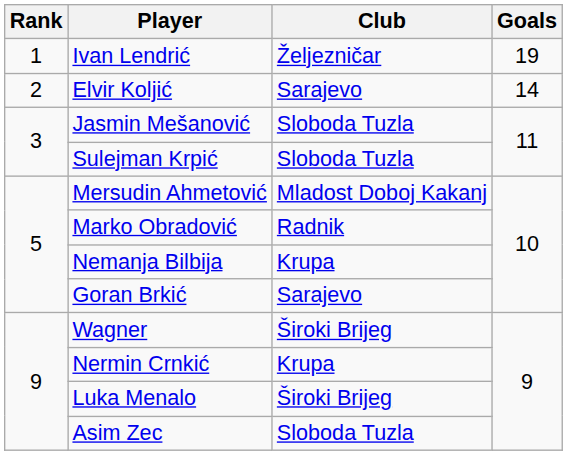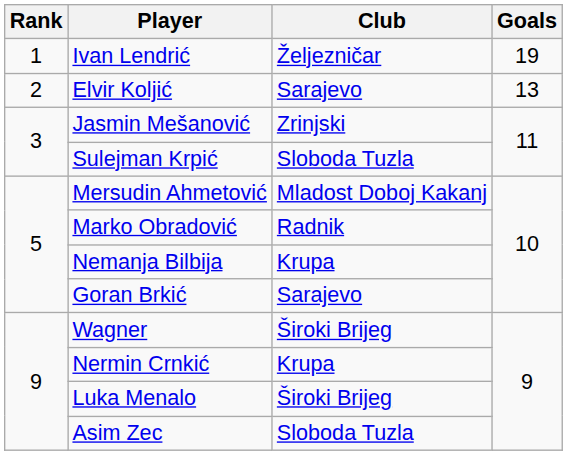 <table class="wikitable" style="text-align:center">
 <tr>
 <th>Rank</th>
 <th>Player</th>
 <th>Club</th>
 <th>Goals</th>
 </tr>
 <tr>
 <td>1</td>
 <td align="left"> <a href='#'>Ivan Lendrić</a></td>
 <td align="left"><a href='#'>Željezničar</a></td>
 <td>19</td>
 </tr>
 <tr>
 <td>2</td>
 <td align="left"> <a href='#'>Elvir Koljić</a></td>
 <td align="left"><a href='#'>Sarajevo</a></td>
-<td>14</td>
+<td>13</td>
 </tr>
 <tr>
 <td rowspan=2>3</td>
 <td align="left"> <a href='#'>Jasmin Mešanović</a></td>
-<td align="left"><a href='#'>Sloboda Tuzla</a></td>
+<td align="left"><a href='#'>Zrinjski</a></td>
 <td rowspan=2>11</td>
 </tr>
 <tr>
 <td align="left"> <a href='#'>Sulejman Krpić</a></td>
 <td align="left"><a href='#'>Sloboda Tuzla</a></td>
 </tr>
 <tr>
 <td rowspan=4>5</td>
 <td align="left"> <a href='#'>Mersudin Ahmetović</a></td>
 <td align="left"><a href='#'>Mladost Doboj Kakanj</a></td>
 <td rowspan=4>10</td>
 </tr>
 <tr>
 <td align="left"> <a href='#'>Marko Obradović</a></td>
 <td align="left"><a href='#'>Radnik</a></td>
 </tr>
 <tr>
 <td align="left"> <a href='#'>Nemanja Bilbija</a></td>
 <td align="left"><a href='#'>Krupa</a></td>
 </tr>
 <tr>
 <td align="left"> <a href='#'>Goran Brkić</a></td>
 <td align="left"><a href='#'>Sarajevo</a></td>
 </tr>
 <tr>
 <td rowspan=4>9</td>
 <td align="left"> <a href='#'>Wagner</a></td>
 <td align="left"><a href='#'>Široki Brijeg</a></td>
 <td rowspan=4>9</td>
 </tr>
 <tr>
 <td align="left"> <a href='#'>Nermin Crnkić</a></td>
 <td align="left"><a href='#'>Krupa</a></td>
 </tr>
 <tr>
 <td align="left"> <a href='#'>Luka Menalo</a></td>
 <td align="left"><a href='#'>Široki Brijeg</a></td>
 </tr>
 <tr>
 <td align="left"> <a href='#'>Asim Zec</a></td>
 <td align="left"><a href='#'>Sloboda Tuzla</a></td>
 </tr>
 </table>
